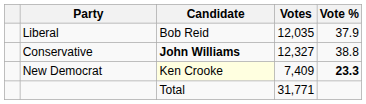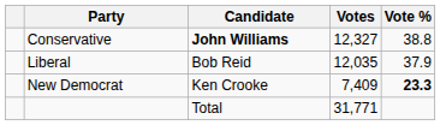 <table class="wikitable">
 <tr>
 <th></th>
 <th scope="col" width="175">Party</th>
 <th scope="col" width="150">Candidate</th>
 <th>Votes</th>
 <th>Vote %</th>
 </tr>
 <tr>
 <td>   </td>
+<td>Conservative</td>
+<td><strong>John Williams</strong></td>
+<td align=right>12,327</td>
+<td align=right>38.8</td>
+</tr>
+<tr>
+<td>   </td>
 <td>Liberal</td>
 <td>Bob Reid</td>
 <td align=right>12,035</td>
 <td align=right>37.9</td>
 </tr>
 <tr>
 <td>   </td>
-<td>Conservative</td>
-<td><strong>John Williams</strong></td>
-<td align=right>12,327</td>
-<td align=right>38.8</td>
-</tr>
-<tr>
-<td>   </td>
 <td>New Democrat</td>
-<td style="background: lightyellow;">Ken Crooke</td>
+<td>Ken Crooke</td>
 <td align=right>7,409</td>
 <td align=right><strong>23.3</strong></td>
 </tr>
 <tr>
 <td></td>
 <td></td>
 <td>Total</td>
 <td align=right>31,771</td>
 <td></td>
 </tr>
 </table>
